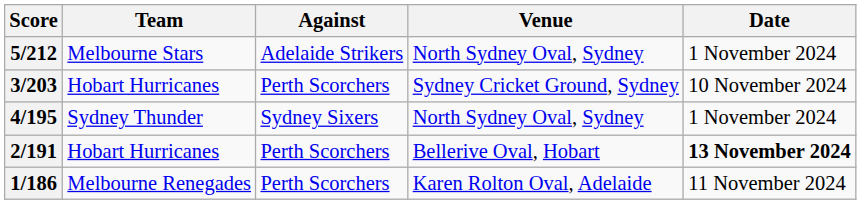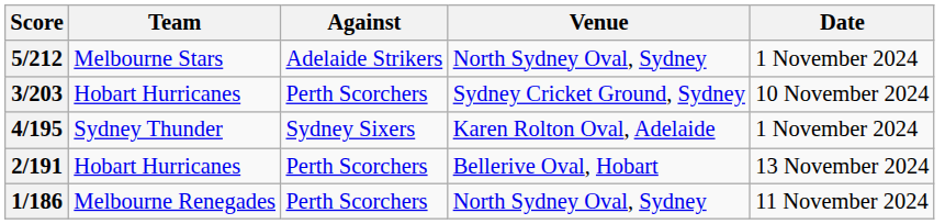 <table class="wikitable" style="text-align:left">
 <tr>
 <th>Score</th>
 <th>Team</th>
 <th>Against</th>
 <th>Venue</th>
 <th>Date</th>
 </tr>
 <tr>
 <th>5/212</th>
 <td><a href='#'>Melbourne Stars</a></td>
 <td><a href='#'>Adelaide Strikers</a></td>
 <td><a href='#'>North Sydney Oval</a>, <a href='#'>Sydney</a></td>
 <td>1 November 2024</td>
 </tr>
 <tr>
 <th>3/203</th>
 <td><a href='#'>Hobart Hurricanes</a></td>
 <td><a href='#'>Perth Scorchers</a></td>
 <td><a href='#'>Sydney Cricket Ground</a>, <a href='#'>Sydney</a></td>
 <td>10 November 2024</td>
 </tr>
 <tr>
 <th>4/195</th>
 <td><a href='#'>Sydney Thunder</a></td>
 <td><a href='#'>Sydney Sixers</a></td>
-<td><a href='#'>North Sydney Oval</a>, <a href='#'>Sydney</a></td>
+<td><a href='#'>Karen Rolton Oval</a>, <a href='#'>Adelaide</a></td>
 <td>1 November 2024</td>
 </tr>
 <tr>
 <th>2/191</th>
 <td><a href='#'>Hobart Hurricanes</a></td>
 <td><a href='#'>Perth Scorchers</a></td>
 <td><a href='#'>Bellerive Oval</a>, <a href='#'>Hobart</a></td>
-<td><strong>13 November 2024</strong></td>
+<td>13 November 2024</td>
 </tr>
 <tr>
 <th>1/186</th>
 <td><a href='#'>Melbourne Renegades</a></td>
 <td><a href='#'>Perth Scorchers</a></td>
-<td><a href='#'>Karen Rolton Oval</a>, <a href='#'>Adelaide</a></td>
+<td><a href='#'>North Sydney Oval</a>, <a href='#'>Sydney</a></td>
 <td>11 November 2024</td>
 </tr>
 </table>
